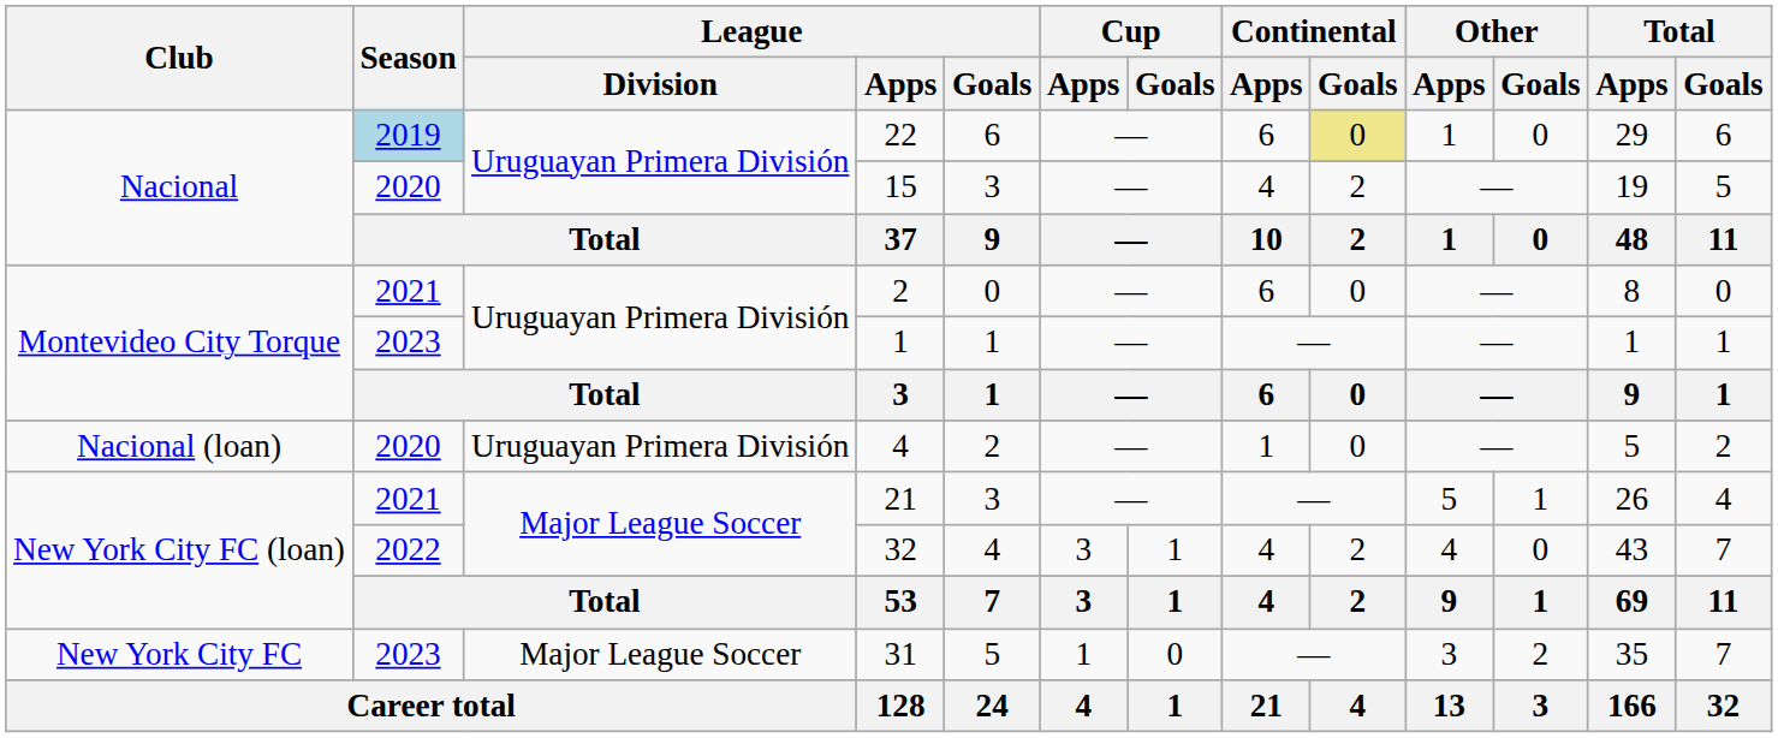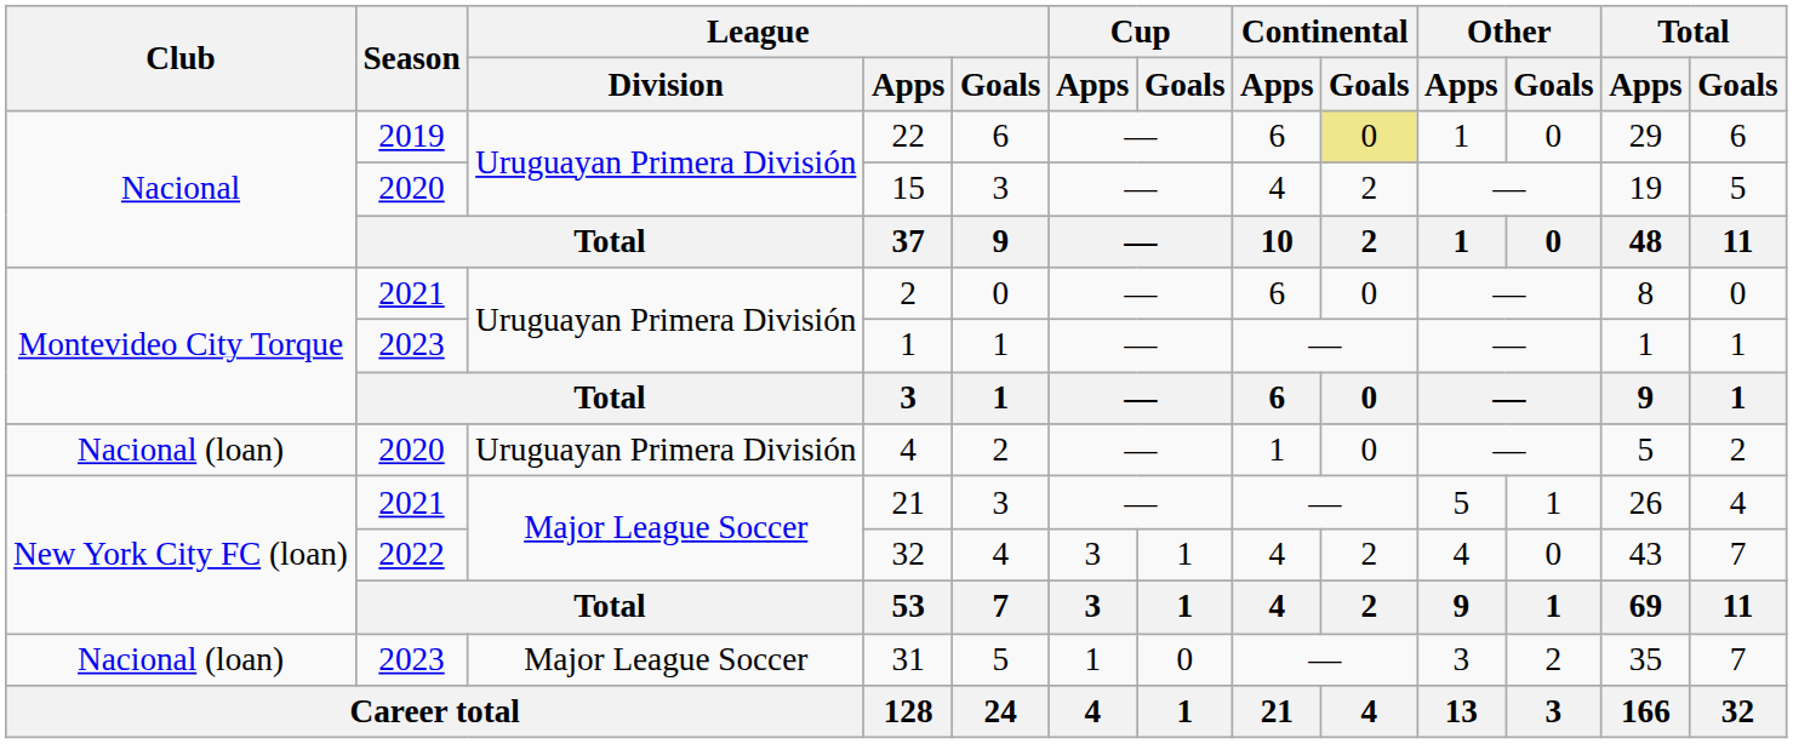 <table class="wikitable" style="text-align:center">
 <tr>
 <th rowspan="2">Club</th>
 <th rowspan="2">Season</th>
 <th colspan="3">League</th>
 <th colspan="2">Cup</th>
 <th colspan="2">Continental</th>
 <th colspan="2">Other</th>
 <th colspan="2">Total</th>
 </tr>
 <tr>
 <th>Division</th>
 <th>Apps</th>
 <th>Goals</th>
 <th>Apps</th>
 <th>Goals</th>
 <th>Apps</th>
 <th>Goals</th>
 <th>Apps</th>
 <th>Goals</th>
 <th>Apps</th>
 <th>Goals</th>
 </tr>
 <tr>
 <td rowspan="3"><a href='#'>Nacional</a></td>
-<td style="background: lightblue;"><a href='#'>2019</a></td>
+<td><a href='#'>2019</a></td>
 <td rowspan="2"><a href='#'>Uruguayan Primera División</a></td>
 <td>22</td>
 <td>6</td>
 <td colspan="2">—</td>
 <td>6</td>
 <td style="background: khaki;">0</td>
 <td>1</td>
 <td>0</td>
 <td>29</td>
 <td>6</td>
 </tr>
 <tr>
 <td><a href='#'>2020</a></td>
 <td>15</td>
 <td>3</td>
 <td colspan="2">—</td>
 <td>4</td>
 <td>2</td>
 <td colspan="2">—</td>
 <td>19</td>
 <td>5</td>
 </tr>
 <tr>
 <th colspan="2">Total</th>
 <th>37</th>
 <th>9</th>
 <th colspan="2">—</th>
 <th>10</th>
 <th>2</th>
 <th>1</th>
 <th>0</th>
 <th>48</th>
 <th>11</th>
 </tr>
 <tr>
 <td rowspan="3"><a href='#'>Montevideo City Torque</a></td>
 <td><a href='#'>2021</a></td>
 <td rowspan="2">Uruguayan Primera División</td>
 <td>2</td>
 <td>0</td>
 <td colspan="2">—</td>
 <td>6</td>
 <td>0</td>
 <td colspan="2">—</td>
 <td>8</td>
 <td>0</td>
 </tr>
 <tr>
 <td><a href='#'>2023</a></td>
 <td>1</td>
 <td>1</td>
 <td colspan="2">—</td>
 <td colspan="2">—</td>
 <td colspan="2">—</td>
 <td>1</td>
 <td>1</td>
 </tr>
 <tr>
 <th colspan="2">Total</th>
 <th>3</th>
 <th>1</th>
 <th colspan="2">—</th>
 <th>6</th>
 <th>0</th>
 <th colspan="2">—</th>
 <th>9</th>
 <th>1</th>
 </tr>
 <tr>
 <td><a href='#'>Nacional</a> (loan)</td>
 <td><a href='#'>2020</a></td>
 <td>Uruguayan Primera División</td>
 <td>4</td>
 <td>2</td>
 <td colspan="2">—</td>
 <td>1</td>
 <td>0</td>
 <td colspan="2">—</td>
 <td>5</td>
 <td>2</td>
 </tr>
 <tr>
 <td rowspan="3"><a href='#'>New York City FC</a> (loan)</td>
 <td><a href='#'>2021</a></td>
 <td rowspan="2"><a href='#'>Major League Soccer</a></td>
 <td>21</td>
 <td>3</td>
 <td colspan="2">—</td>
 <td colspan="2">—</td>
 <td>5</td>
 <td>1</td>
 <td>26</td>
 <td>4</td>
 </tr>
 <tr>
 <td><a href='#'>2022</a></td>
 <td>32</td>
 <td>4</td>
 <td>3</td>
 <td>1</td>
 <td>4</td>
 <td>2</td>
 <td>4</td>
 <td>0</td>
 <td>43</td>
 <td>7</td>
 </tr>
 <tr>
 <th colspan="2">Total</th>
 <th>53</th>
 <th>7</th>
 <th>3</th>
 <th>1</th>
 <th>4</th>
 <th>2</th>
 <th>9</th>
 <th>1</th>
 <th>69</th>
 <th>11</th>
 </tr>
 <tr>
-<td><a href='#'>New York City FC</a></td>
+<td><a href='#'>Nacional</a> (loan)</td>
 <td><a href='#'>2023</a></td>
 <td>Major League Soccer</td>
 <td>31</td>
 <td>5</td>
 <td>1</td>
 <td>0</td>
 <td colspan="2">—</td>
 <td>3</td>
 <td>2</td>
 <td>35</td>
 <td>7</td>
 </tr>
 <tr>
 <th colspan="3">Career total</th>
 <th>128</th>
 <th>24</th>
 <th>4</th>
 <th>1</th>
 <th>21</th>
 <th>4</th>
 <th>13</th>
 <th>3</th>
 <th>166</th>
 <th>32</th>
 </tr>
 </table>
